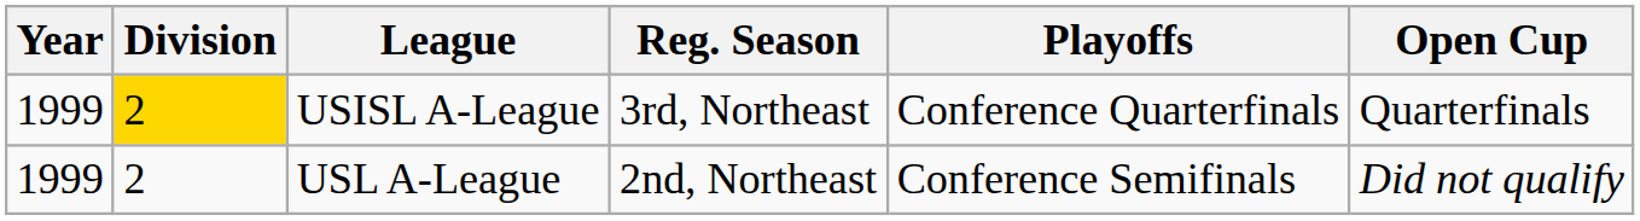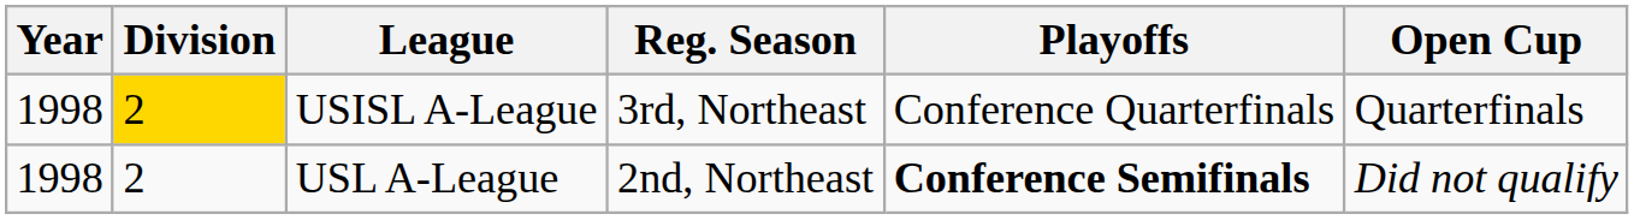 <table class="wikitable">
 <tr>
 <th>Year</th>
 <th>Division</th>
 <th>League</th>
 <th>Reg. Season</th>
 <th>Playoffs</th>
 <th>Open Cup</th>
 </tr>
 <tr>
-<td>1999</td>
+<td>1998</td>
 <td style="background: gold;">2</td>
 <td>USISL A-League</td>
 <td>3rd, Northeast</td>
 <td>Conference Quarterfinals</td>
 <td>Quarterfinals</td>
 </tr>
 <tr>
-<td>1999</td>
+<td>1998</td>
 <td>2</td>
 <td>USL A-League</td>
 <td>2nd, Northeast</td>
-<td>Conference Semifinals</td>
+<td><strong>Conference Semifinals</strong></td>
 <td><em>Did not qualify</em></td>
 </tr>
 </table>
